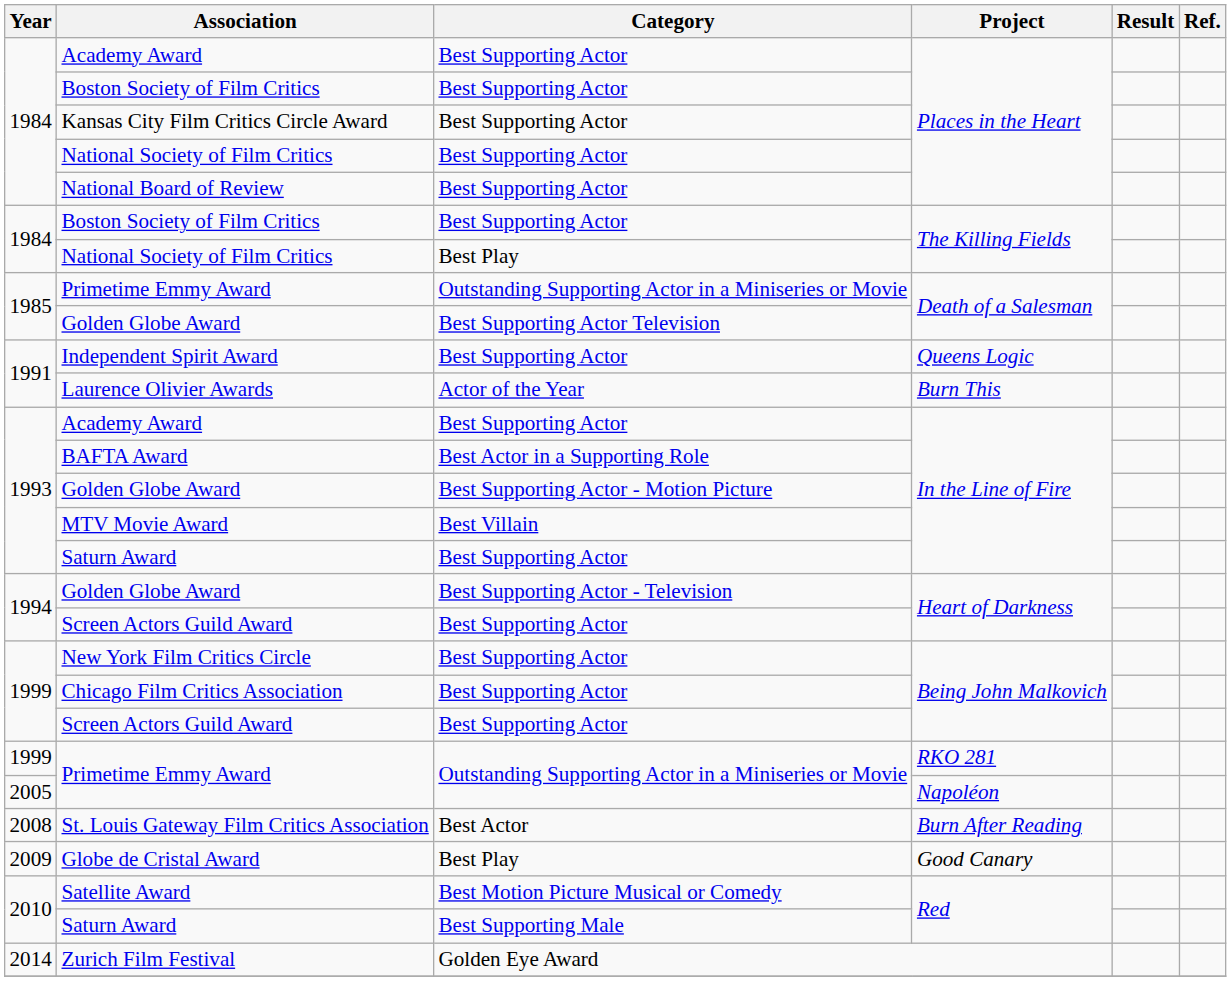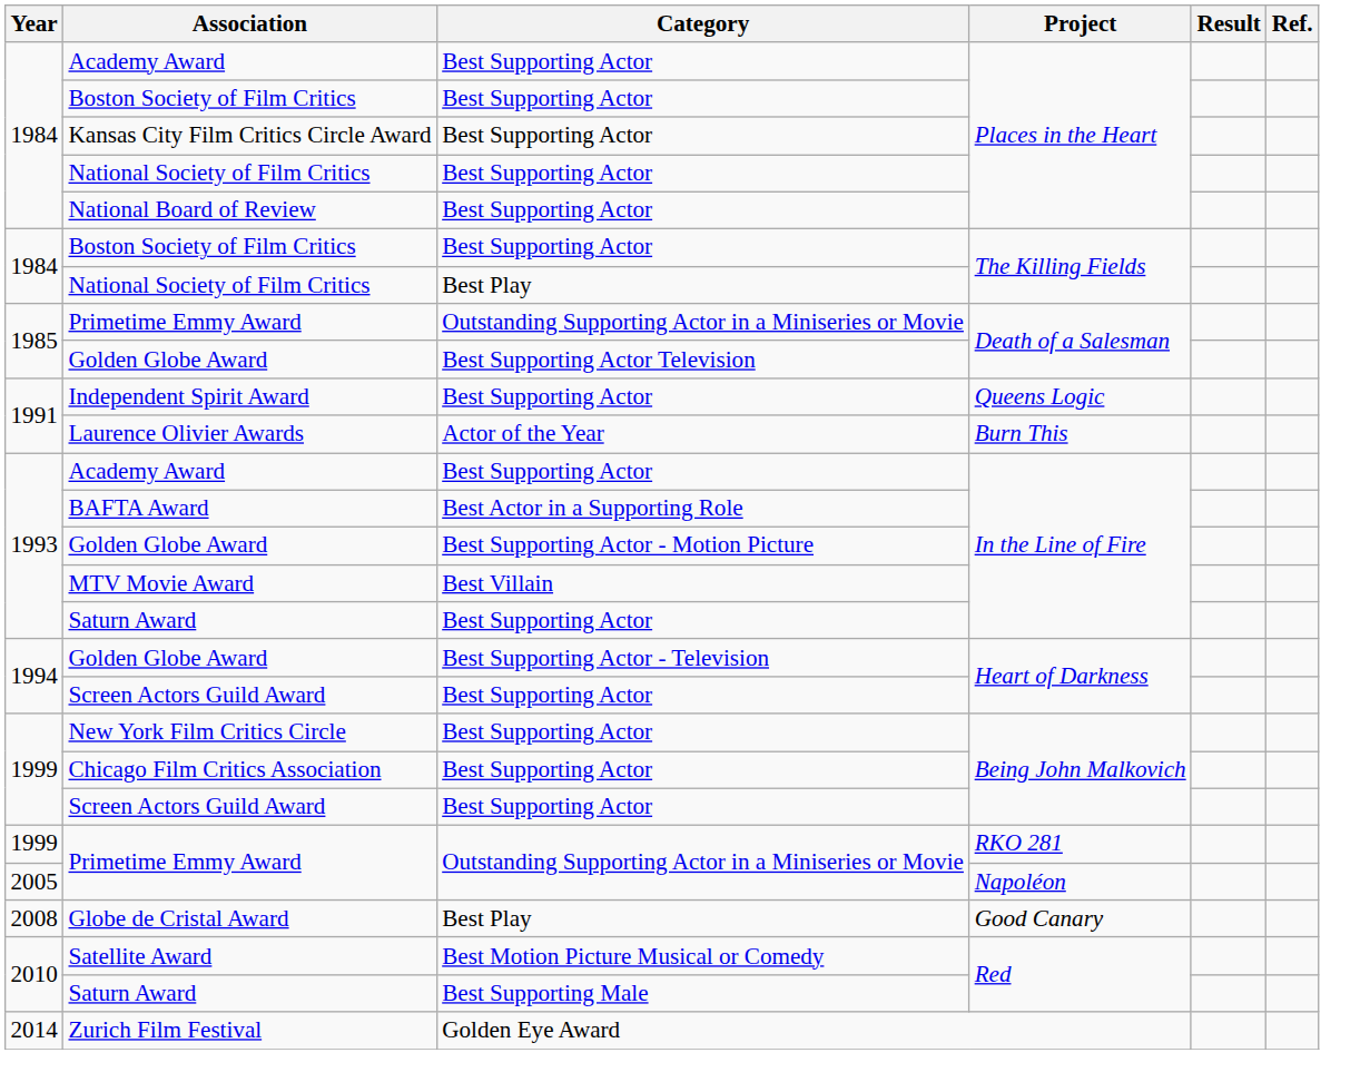 <table class="wikitable sortable">
 <tr>
 <th>Year</th>
 <th>Association</th>
 <th>Category</th>
 <th>Project</th>
 <th>Result</th>
 <th class=unsortable>Ref.</th>
 </tr>
 <tr>
 <td rowspan="5">1984</td>
 <td><a href='#'>Academy Award</a></td>
 <td><a href='#'>Best Supporting Actor</a></td>
 <td rowspan="5"><em><a href='#'>Places in the Heart</a></em></td>
 <td></td>
 <td></td>
 </tr>
 <tr>
 <td><a href='#'>Boston Society of Film Critics</a></td>
 <td><a href='#'>Best Supporting Actor</a></td>
 <td></td>
 <td></td>
 </tr>
 <tr>
 <td>Kansas City Film Critics Circle Award</td>
 <td>Best Supporting Actor</td>
 <td></td>
 <td></td>
 </tr>
 <tr>
 <td><a href='#'>National Society of Film Critics</a></td>
 <td><a href='#'>Best Supporting Actor</a></td>
 <td></td>
 <td></td>
 </tr>
 <tr>
 <td><a href='#'>National Board of Review</a></td>
 <td><a href='#'>Best Supporting Actor</a></td>
 <td></td>
 <td></td>
 </tr>
 <tr>
 <td rowspan="2">1984</td>
 <td><a href='#'>Boston Society of Film Critics</a></td>
 <td><a href='#'>Best Supporting Actor</a></td>
 <td rowspan="2"><em><a href='#'>The Killing Fields</a></em></td>
 <td></td>
 <td></td>
 </tr>
 <tr>
 <td><a href='#'>National Society of Film Critics</a></td>
 <td>Best Play</td>
 <td></td>
 <td></td>
 </tr>
 <tr>
 <td rowspan="2">1985</td>
 <td><a href='#'>Primetime Emmy Award</a></td>
 <td><a href='#'>Outstanding Supporting Actor in a Miniseries or Movie</a></td>
 <td rowspan="2"><em><a href='#'>Death of a Salesman</a></em></td>
 <td></td>
 <td></td>
 </tr>
 <tr>
 <td><a href='#'>Golden Globe Award</a></td>
 <td><a href='#'>Best Supporting Actor  Television</a></td>
 <td></td>
 <td></td>
 </tr>
 <tr>
 <td rowspan="2">1991</td>
 <td><a href='#'>Independent Spirit Award</a></td>
 <td><a href='#'>Best Supporting Actor</a></td>
 <td><em><a href='#'>Queens Logic</a></em></td>
 <td></td>
 <td></td>
 </tr>
 <tr>
 <td><a href='#'>Laurence Olivier Awards</a></td>
 <td><a href='#'>Actor of the Year</a></td>
 <td><a href='#'><em>Burn This</em></a></td>
 <td></td>
 <td></td>
 </tr>
 <tr>
 <td rowspan="5">1993</td>
 <td><a href='#'>Academy Award</a></td>
 <td><a href='#'>Best Supporting Actor</a></td>
 <td rowspan="5"><em><a href='#'>In the Line of Fire</a></em></td>
 <td></td>
 <td></td>
 </tr>
 <tr>
 <td><a href='#'>BAFTA Award</a></td>
 <td><a href='#'>Best Actor in a Supporting Role</a></td>
 <td></td>
 <td></td>
 </tr>
 <tr>
 <td><a href='#'>Golden Globe Award</a></td>
 <td><a href='#'>Best Supporting Actor - Motion Picture</a></td>
 <td></td>
 <td></td>
 </tr>
 <tr>
 <td><a href='#'>MTV Movie Award</a></td>
 <td><a href='#'>Best Villain</a></td>
 <td></td>
 <td></td>
 </tr>
 <tr>
 <td><a href='#'>Saturn Award</a></td>
 <td><a href='#'>Best Supporting Actor</a></td>
 <td></td>
 <td></td>
 </tr>
 <tr>
 <td rowspan="2">1994</td>
 <td><a href='#'>Golden Globe Award</a></td>
 <td><a href='#'>Best Supporting Actor - Television</a></td>
 <td rowspan="2"><em><a href='#'>Heart of Darkness</a></em></td>
 <td></td>
 <td></td>
 </tr>
 <tr>
 <td><a href='#'>Screen Actors Guild Award</a></td>
 <td><a href='#'>Best Supporting Actor</a></td>
 <td></td>
 <td></td>
 </tr>
 <tr>
 <td rowspan="3">1999</td>
 <td><a href='#'>New York Film Critics Circle</a></td>
 <td><a href='#'>Best Supporting Actor</a></td>
 <td rowspan="3"><em><a href='#'>Being John Malkovich</a></em></td>
 <td></td>
 <td></td>
 </tr>
 <tr>
 <td><a href='#'>Chicago Film Critics Association</a></td>
 <td><a href='#'>Best Supporting Actor</a></td>
 <td></td>
 <td></td>
 </tr>
 <tr>
 <td><a href='#'>Screen Actors Guild Award</a></td>
 <td><a href='#'>Best Supporting Actor</a></td>
 <td></td>
 <td></td>
 </tr>
 <tr>
 <td>1999</td>
 <td rowspan=2><a href='#'>Primetime Emmy Award</a></td>
 <td rowspan="2"><a href='#'>Outstanding Supporting Actor in a Miniseries or Movie</a></td>
 <td><em><a href='#'>RKO 281</a></em></td>
 <td></td>
 <td></td>
 </tr>
 <tr>
 <td>2005</td>
 <td><em><a href='#'>Napoléon</a></em></td>
 <td></td>
 <td></td>
 </tr>
 <tr>
 <td>2008</td>
-<td><a href='#'>St. Louis Gateway Film Critics Association</a></td>
-<td>Best Actor</td>
-<td><em><a href='#'>Burn After Reading</a></em></td>
-<td></td>
-<td></td>
-</tr>
-<tr>
-<td>2009</td>
 <td><a href='#'>Globe de Cristal Award</a></td>
 <td>Best Play</td>
 <td><em>Good Canary</em></td>
 <td></td>
 <td></td>
 </tr>
 <tr>
 <td rowspan="2">2010</td>
 <td><a href='#'>Satellite Award</a></td>
 <td><a href='#'>Best Motion Picture Musical or Comedy</a></td>
 <td rowspan="2"><em><a href='#'>Red</a></em></td>
 <td></td>
 <td></td>
 </tr>
 <tr>
 <td><a href='#'>Saturn Award</a></td>
 <td><a href='#'>Best Supporting Male</a></td>
 <td></td>
 <td></td>
 </tr>
 <tr>
 <td>2014</td>
 <td><a href='#'>Zurich Film Festival</a></td>
 <td colspan=2>Golden Eye Award</td>
 <td></td>
 <td></td>
 </tr>
 <tr>
 </tr>
 </table>
